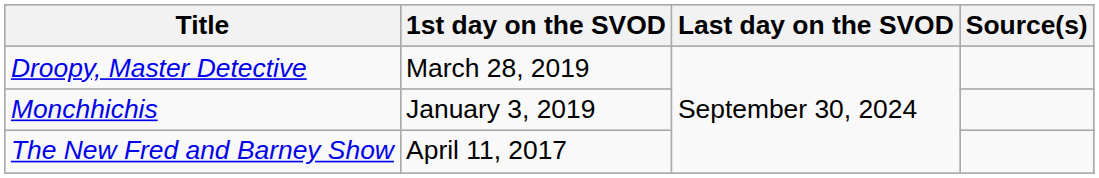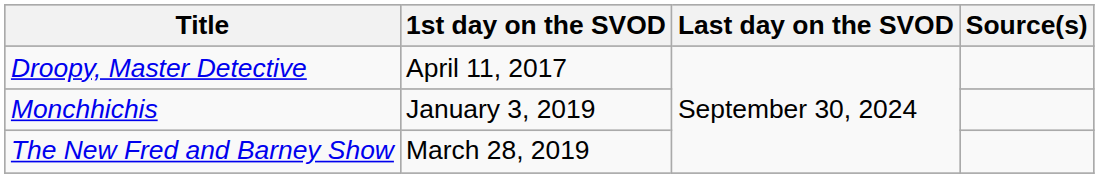 <table class="wikitable sortable">
 <tr>
 <th>Title</th>
 <th>1st day on the SVOD</th>
 <th>Last day on the SVOD</th>
 <th>Source(s)</th>
 </tr>
 <tr>
 <td><em><a href='#'>Droopy, Master Detective</a></em></td>
-<td>March 28, 2019</td>
+<td>April 11, 2017</td>
 <td rowspan="4">September 30, 2024</td>
 <td></td>
 </tr>
 <tr>
 <td><em><a href='#'>Monchhichis</a></em></td>
 <td>January 3, 2019</td>
 <td></td>
 </tr>
 <tr>
 <td><em><a href='#'>The New Fred and Barney Show</a></em></td>
-<td>April 11, 2017</td>
+<td>March 28, 2019</td>
 <td></td>
 </tr>
 </table>
